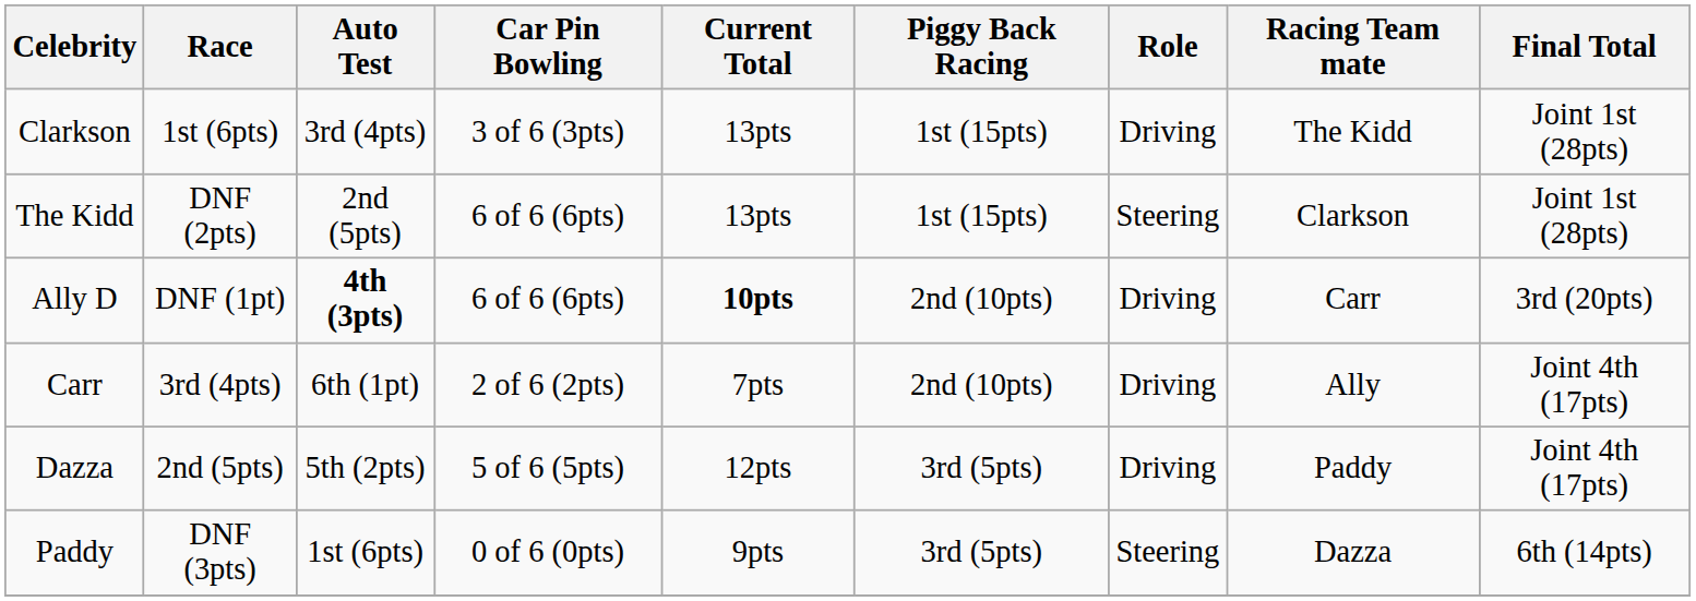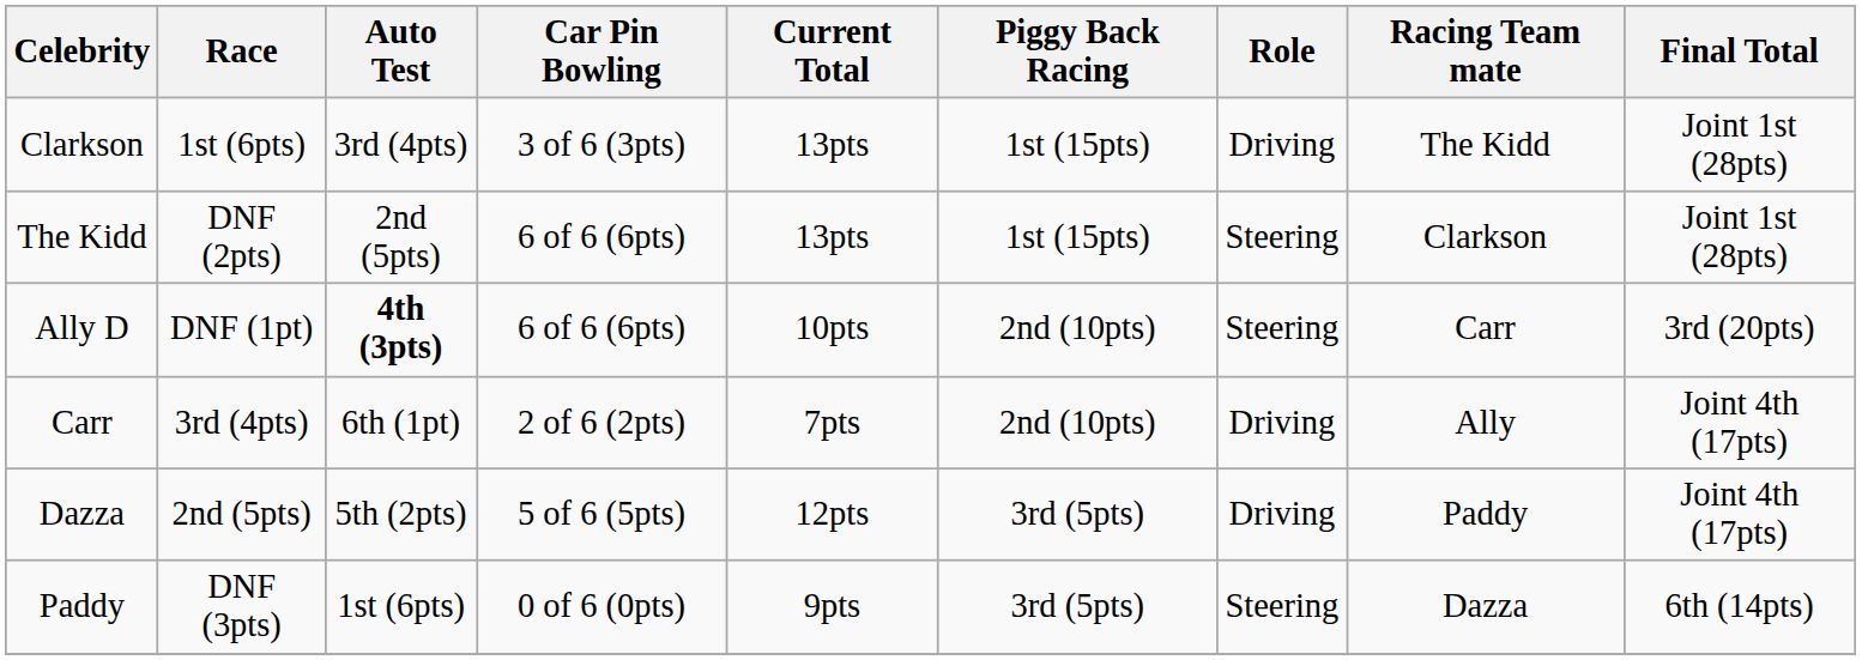 <table class="wikitable">
 <tr>
 <th align=left>Celebrity</th>
 <th align=left>Race</th>
 <th align=left>Auto Test</th>
 <th align=left>Car Pin Bowling</th>
 <th align=left>Current Total</th>
 <th align=left>Piggy Back Racing</th>
 <th align=left>Role</th>
 <th align=left>Racing Team mate</th>
 <th align=left>Final Total</th>
 </tr>
 <tr>
 <td align=center>Clarkson</td>
 <td align=center>1st (6pts)</td>
 <td align=center>3rd (4pts)</td>
 <td align=center>3 of 6 (3pts)</td>
 <td align=center>13pts</td>
 <td align=center>1st (15pts)</td>
 <td align=center>Driving</td>
 <td align=center>The Kidd</td>
 <td align=center>Joint 1st (28pts)</td>
 </tr>
 <tr>
 <td align=center>The Kidd</td>
 <td align=center>DNF (2pts)</td>
 <td align=center>2nd (5pts)</td>
 <td align=center>6 of 6 (6pts)</td>
 <td align=center>13pts</td>
 <td align=center>1st (15pts)</td>
 <td align=center>Steering</td>
 <td align=center>Clarkson</td>
 <td align=center>Joint 1st (28pts)</td>
 </tr>
 <tr bgcolor=>
 <td align=center>Ally D</td>
 <td align=center>DNF (1pt)</td>
 <td align=center><strong>4th (3pts)</strong></td>
 <td align=center>6 of 6 (6pts)</td>
-<td align=center><strong>10pts</strong></td>
+<td align=center>10pts</td>
 <td align=center>2nd (10pts)</td>
-<td align="center">Driving</td>
+<td align=center>Steering</td>
 <td align=center>Carr</td>
 <td align=center>3rd (20pts)</td>
 </tr>
 <tr bgcolor="">
 <td align="center">Carr</td>
 <td align="center">3rd (4pts)</td>
 <td align="center">6th (1pt)</td>
 <td align="center">2 of 6 (2pts)</td>
 <td align="center">7pts</td>
 <td align="center">2nd (10pts)</td>
 <td align="center">Driving</td>
 <td align="center">Ally</td>
 <td align="center">Joint 4th (17pts)</td>
 </tr>
 <tr>
 <td align="center">Dazza</td>
 <td align="center">2nd (5pts)</td>
 <td align="center">5th (2pts)</td>
 <td align="center">5 of 6 (5pts)</td>
 <td align="center">12pts</td>
 <td align="center">3rd (5pts)</td>
 <td align="center">Driving</td>
 <td align="center">Paddy</td>
 <td align="center">Joint 4th (17pts)</td>
 </tr>
 <tr bgcolor=>
 <td align=center>Paddy</td>
 <td align=center>DNF (3pts)</td>
 <td align=center>1st (6pts)</td>
 <td align=center>0 of 6 (0pts)</td>
 <td align=center>9pts</td>
 <td align=center>3rd (5pts)</td>
 <td align=center>Steering</td>
 <td align=center>Dazza</td>
 <td align=center>6th (14pts)</td>
 </tr>
 <tr>
 </tr>
 </table>
